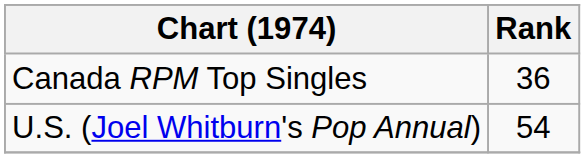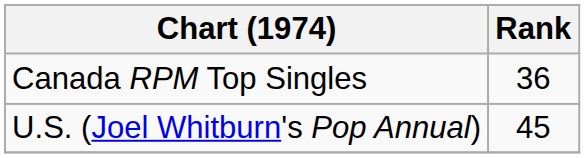 <table class="wikitable">
 <tr>
 <th align="left">Chart (1974)</th>
 <th style="text-align:center;">Rank</th>
 </tr>
 <tr>
 <td>Canada <em>RPM</em> Top Singles</td>
 <td style="text-align:center;">36</td>
 </tr>
 <tr>
 <td>U.S. (<a href='#'>Joel Whitburn</a>'s <em>Pop Annual</em>)</td>
-<td style="text-align:center;">54</td>
+<td style="text-align:center;">45</td>
 </tr>
 <tr>
 </tr>
 </table>
